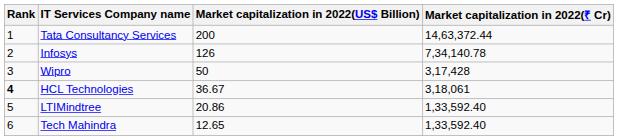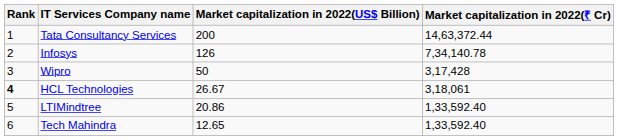 <table class="wikitable">
 <tr>
 <th>Rank</th>
 <th>IT Services Company name</th>
 <th>Market capitalization in 2022(<a href='#'>US$</a> Billion)</th>
 <th>Market capitalization in 2022(<a href='#'>₹</a> Cr)</th>
 </tr>
 <tr>
 <td>1</td>
 <td><a href='#'>Tata Consultancy Services</a></td>
 <td>200</td>
 <td>14,63,372.44</td>
 </tr>
 <tr>
 <td>2</td>
 <td><a href='#'>Infosys</a></td>
 <td>126</td>
 <td>7,34,140.78</td>
 </tr>
 <tr>
 <td>3</td>
 <td><a href='#'>Wipro</a></td>
 <td>50</td>
 <td>3,17,428</td>
 </tr>
 <tr>
 <td><strong>4</strong></td>
 <td><a href='#'>HCL Technologies</a></td>
-<td>36.67</td>
+<td>26.67</td>
 <td>3,18,061</td>
 </tr>
 <tr>
 <td>5</td>
 <td><a href='#'>LTIMindtree</a></td>
 <td>20.86</td>
 <td>1,33,592.40</td>
 </tr>
 <tr>
 <td>6</td>
 <td><a href='#'>Tech Mahindra</a></td>
 <td>12.65</td>
 <td>1,33,592.40</td>
 </tr>
 </table>
